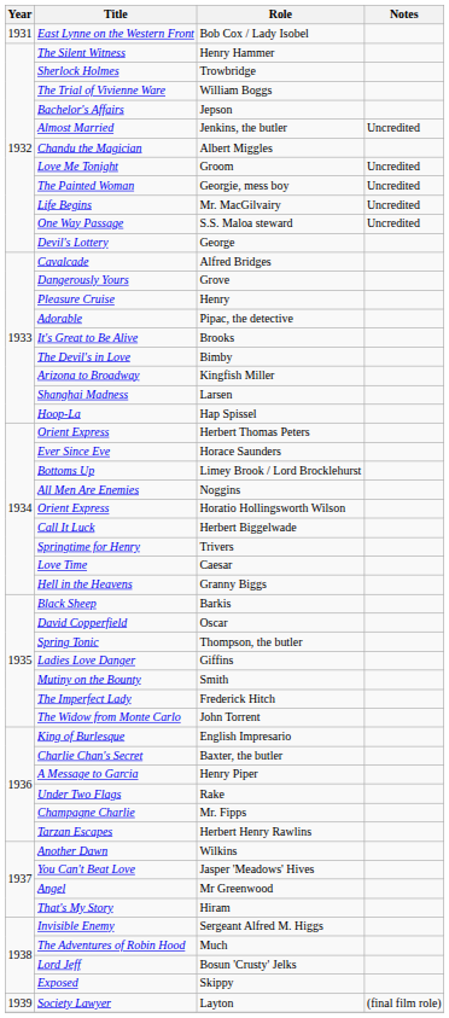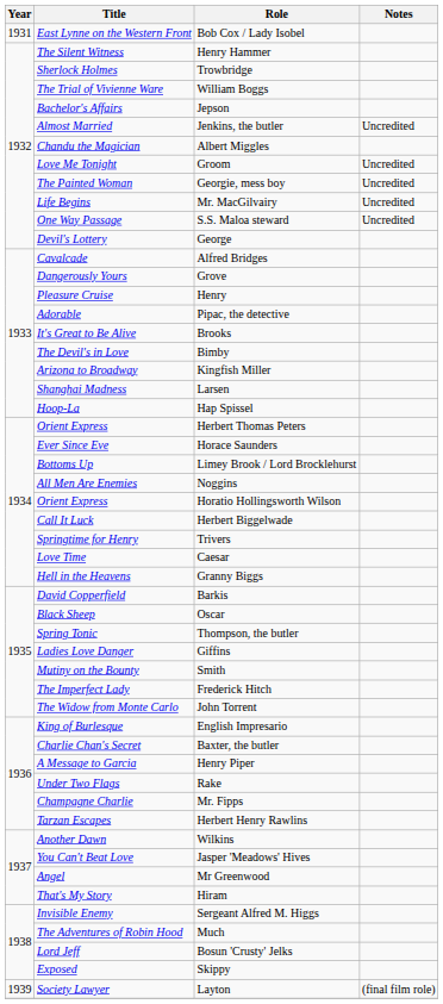 <table class="wikitable sortable">
 <tr>
 <th>Year</th>
 <th>Title</th>
 <th>Role</th>
 <th>Notes</th>
 </tr>
 <tr>
 <td>1931</td>
 <td><em><a href='#'>East Lynne on the Western Front</a></em></td>
 <td>Bob Cox / Lady Isobel</td>
 <td></td>
 </tr>
 <tr>
 <td rowspan="11">1932</td>
 <td><em><a href='#'>The Silent Witness</a></em></td>
 <td>Henry Hammer</td>
 <td></td>
 </tr>
 <tr>
 <td><em><a href='#'>Sherlock Holmes</a></em></td>
 <td>Trowbridge</td>
 <td></td>
 </tr>
 <tr>
 <td><em><a href='#'>The Trial of Vivienne Ware</a></em></td>
 <td>William Boggs</td>
 <td></td>
 </tr>
 <tr>
 <td><em><a href='#'>Bachelor's Affairs</a></em></td>
 <td>Jepson</td>
 <td></td>
 </tr>
 <tr>
 <td><em><a href='#'>Almost Married</a></em></td>
 <td>Jenkins, the butler</td>
 <td>Uncredited</td>
 </tr>
 <tr>
 <td><em><a href='#'>Chandu the Magician</a></em></td>
 <td>Albert Miggles</td>
 <td></td>
 </tr>
 <tr>
 <td><em><a href='#'>Love Me Tonight</a></em></td>
 <td>Groom</td>
 <td>Uncredited</td>
 </tr>
 <tr>
 <td><em><a href='#'>The Painted Woman</a></em></td>
 <td>Georgie, mess boy</td>
 <td>Uncredited</td>
 </tr>
 <tr>
 <td><em><a href='#'>Life Begins</a></em></td>
 <td>Mr. MacGilvairy</td>
 <td>Uncredited</td>
 </tr>
 <tr>
 <td><em><a href='#'>One Way Passage</a></em></td>
 <td>S.S. Maloa steward</td>
 <td>Uncredited</td>
 </tr>
 <tr>
 <td><em><a href='#'>Devil's Lottery</a></em></td>
 <td>George</td>
 <td></td>
 </tr>
 <tr>
 <td rowspan="9">1933</td>
 <td><em><a href='#'>Cavalcade</a></em></td>
 <td>Alfred Bridges</td>
 <td></td>
 </tr>
 <tr>
 <td><em><a href='#'>Dangerously Yours</a></em></td>
 <td>Grove</td>
 <td></td>
 </tr>
 <tr>
 <td><em><a href='#'>Pleasure Cruise</a></em></td>
 <td>Henry</td>
 <td></td>
 </tr>
 <tr>
 <td><em><a href='#'>Adorable</a></em></td>
 <td>Pipac, the detective</td>
 <td></td>
 </tr>
 <tr>
 <td><em><a href='#'>It's Great to Be Alive</a></em></td>
 <td>Brooks</td>
 <td></td>
 </tr>
 <tr>
 <td><em><a href='#'>The Devil's in Love</a></em></td>
 <td>Bimby</td>
 <td></td>
 </tr>
 <tr>
 <td><em><a href='#'>Arizona to Broadway</a></em></td>
 <td>Kingfish Miller</td>
 <td></td>
 </tr>
 <tr>
 <td><em><a href='#'>Shanghai Madness</a></em></td>
 <td>Larsen</td>
 <td></td>
 </tr>
 <tr>
 <td><em><a href='#'>Hoop-La</a></em></td>
 <td>Hap Spissel</td>
 <td></td>
 </tr>
 <tr>
 <td rowspan="9">1934</td>
 <td><em><a href='#'>Orient Express</a></em></td>
 <td>Herbert Thomas Peters</td>
 <td></td>
 </tr>
 <tr>
 <td><em><a href='#'>Ever Since Eve</a></em></td>
 <td>Horace Saunders</td>
 <td></td>
 </tr>
 <tr>
 <td><em><a href='#'>Bottoms Up</a></em></td>
 <td>Limey Brook / Lord Brocklehurst</td>
 <td></td>
 </tr>
 <tr>
 <td><em><a href='#'>All Men Are Enemies</a></em></td>
 <td>Noggins</td>
 <td></td>
 </tr>
 <tr>
 <td><em><a href='#'>Orient Express</a></em></td>
 <td>Horatio Hollingsworth Wilson</td>
 <td></td>
 </tr>
 <tr>
 <td><em><a href='#'>Call It Luck</a></em></td>
 <td>Herbert Biggelwade</td>
 <td></td>
 </tr>
 <tr>
 <td><em><a href='#'>Springtime for Henry</a></em></td>
 <td>Trivers</td>
 <td></td>
 </tr>
 <tr>
 <td><em><a href='#'>Love Time</a></em></td>
 <td>Caesar</td>
 <td></td>
 </tr>
 <tr>
 <td><em><a href='#'>Hell in the Heavens</a></em></td>
 <td>Granny Biggs</td>
 <td></td>
 </tr>
 <tr>
 <td rowspan="7">1935</td>
-<td><em><a href='#'>Black Sheep</a></em></td>
+<td><em><a href='#'>David Copperfield</a></em></td>
 <td>Barkis</td>
 <td></td>
 </tr>
 <tr>
-<td><em><a href='#'>David Copperfield</a></em></td>
+<td><em><a href='#'>Black Sheep</a></em></td>
 <td>Oscar</td>
 <td></td>
 </tr>
 <tr>
 <td><em><a href='#'>Spring Tonic</a></em></td>
 <td>Thompson, the butler</td>
 <td></td>
 </tr>
 <tr>
 <td><em><a href='#'>Ladies Love Danger</a></em></td>
 <td>Giffins</td>
 <td></td>
 </tr>
 <tr>
 <td><em><a href='#'>Mutiny on the Bounty</a></em></td>
 <td>Smith</td>
 <td></td>
 </tr>
 <tr>
 <td><em><a href='#'>The Imperfect Lady</a></em></td>
 <td>Frederick Hitch</td>
 <td></td>
 </tr>
 <tr>
 <td><em><a href='#'>The Widow from Monte Carlo</a></em></td>
 <td>John Torrent</td>
 <td></td>
 </tr>
 <tr>
 <td rowspan="6">1936</td>
 <td><em><a href='#'>King of Burlesque</a></em></td>
 <td>English Impresario</td>
 <td></td>
 </tr>
 <tr>
 <td><em><a href='#'>Charlie Chan's Secret</a></em></td>
 <td>Baxter, the butler</td>
 <td></td>
 </tr>
 <tr>
 <td><em><a href='#'>A Message to Garcia</a></em></td>
 <td>Henry Piper</td>
 <td></td>
 </tr>
 <tr>
 <td><em><a href='#'>Under Two Flags</a></em></td>
 <td>Rake</td>
 <td></td>
 </tr>
 <tr>
 <td><em><a href='#'>Champagne Charlie</a></em></td>
 <td>Mr. Fipps</td>
 <td></td>
 </tr>
 <tr>
 <td><em><a href='#'>Tarzan Escapes</a></em></td>
 <td>Herbert Henry Rawlins</td>
 <td></td>
 </tr>
 <tr>
 <td rowspan="4">1937</td>
 <td><em><a href='#'>Another Dawn</a></em></td>
 <td>Wilkins</td>
 <td></td>
 </tr>
 <tr>
 <td><em><a href='#'>You Can't Beat Love</a></em></td>
 <td>Jasper 'Meadows' Hives</td>
 <td></td>
 </tr>
 <tr>
 <td><em><a href='#'>Angel</a></em></td>
 <td>Mr Greenwood</td>
 <td></td>
 </tr>
 <tr>
 <td><em><a href='#'>That's My Story</a></em></td>
 <td>Hiram</td>
 <td></td>
 </tr>
 <tr>
 <td rowspan="4">1938</td>
 <td><em><a href='#'>Invisible Enemy</a></em></td>
 <td>Sergeant Alfred M. Higgs</td>
 <td></td>
 </tr>
 <tr>
 <td><em><a href='#'>The Adventures of Robin Hood</a></em></td>
 <td>Much</td>
 <td></td>
 </tr>
 <tr>
 <td><em><a href='#'>Lord Jeff</a></em></td>
 <td>Bosun 'Crusty' Jelks</td>
 <td></td>
 </tr>
 <tr>
 <td><em><a href='#'>Exposed</a></em></td>
 <td>Skippy</td>
 <td></td>
 </tr>
 <tr>
 <td>1939</td>
 <td><em><a href='#'>Society Lawyer</a></em></td>
 <td>Layton</td>
 <td>(final film role)</td>
 </tr>
 <tr>
 </tr>
 </table>
